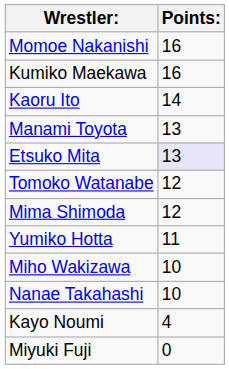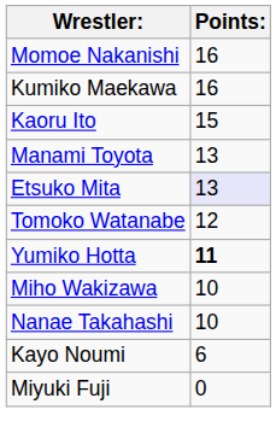 <table class="wikitable" style="margin: 1em auto 1em auto">
 <tr>
 <th>Wrestler:</th>
 <th>Points:</th>
 </tr>
 <tr>
 <td><a href='#'>Momoe Nakanishi</a></td>
 <td>16</td>
 </tr>
 <tr>
 <td>Kumiko Maekawa</td>
 <td>16</td>
 </tr>
 <tr>
 <td><a href='#'>Kaoru Ito</a></td>
-<td>14</td>
+<td>15</td>
 </tr>
 <tr>
 <td><a href='#'>Manami Toyota</a></td>
 <td>13</td>
 </tr>
 <tr>
 <td><a href='#'>Etsuko Mita</a></td>
 <td style="background: lavender;">13</td>
 </tr>
 <tr>
 <td><a href='#'>Tomoko Watanabe</a></td>
 <td>12</td>
 </tr>
 <tr>
-<td><a href='#'>Mima Shimoda</a></td>
-<td>12</td>
-</tr>
-<tr>
 <td><a href='#'>Yumiko Hotta</a></td>
-<td>11</td>
+<td><strong>11</strong></td>
 </tr>
 <tr>
 <td><a href='#'>Miho Wakizawa</a></td>
 <td>10</td>
 </tr>
 <tr>
 <td><a href='#'>Nanae Takahashi</a></td>
 <td>10</td>
 </tr>
 <tr>
 <td>Kayo Noumi</td>
-<td>4</td>
+<td>6</td>
 </tr>
 <tr>
 <td>Miyuki Fuji</td>
 <td>0</td>
 </tr>
 </table>
